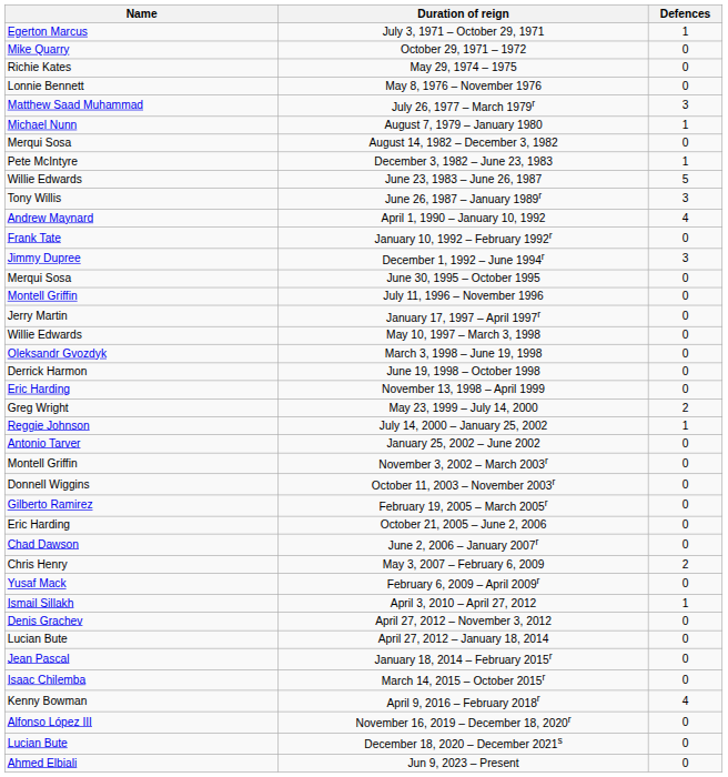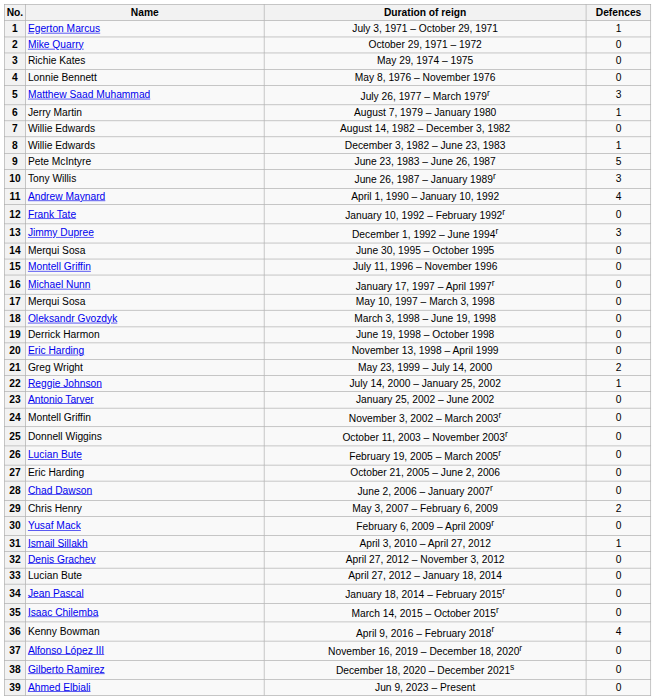 <table class="wikitable" width=80%>
 <tr>
+<th width=3%>No.</th>
 <th width=37%>Name</th>
 <th width=50%>Duration of reign</th>
 <th width=10%>Defences</th>
 </tr>
 <tr align=center>
+<th>1</th>
 <td align=left> <a href='#'>Egerton Marcus</a></td>
 <td>July 3, 1971 – October 29, 1971</td>
 <td>1</td>
 </tr>
 <tr align=center>
+<th>2</th>
 <td align=left> <a href='#'>Mike Quarry</a></td>
 <td>October 29, 1971 – 1972</td>
 <td>0</td>
 </tr>
 <tr align=center>
+<th>3</th>
 <td align=left> Richie Kates</td>
 <td>May 29, 1974 – 1975</td>
 <td>0</td>
 </tr>
 <tr align=center>
+<th>4</th>
 <td align=left> Lonnie Bennett</td>
 <td>May 8, 1976 – November 1976</td>
 <td>0</td>
 </tr>
 <tr align=center>
+<th>5</th>
 <td align=left> <a href='#'>Matthew Saad Muhammad</a></td>
 <td>July 26, 1977 – March 1979<sup>r</sup></td>
 <td>3</td>
 </tr>
 <tr align=center>
-<td align=left> <a href='#'>Michael Nunn</a></td>
+<th>6</th>
+<td align=left> Jerry Martin</td>
 <td>August 7, 1979 – January 1980</td>
 <td>1</td>
 </tr>
 <tr align=center>
-<td align=left> Merqui Sosa </td>
+<th>7</th>
+<td align=left> Willie Edwards</td>
 <td>August 14, 1982 – December 3, 1982</td>
 <td>0</td>
 </tr>
 <tr align=center>
-<td align=left> Pete McIntyre</td>
+<th>8</th>
+<td align=left> Willie Edwards </td>
 <td>December 3, 1982 – June 23, 1983</td>
 <td>1</td>
 </tr>
 <tr align=center>
-<td align=left> Willie Edwards </td>
+<th>9</th>
+<td align=left> Pete McIntyre</td>
 <td>June 23, 1983 – June 26, 1987</td>
 <td>5</td>
 </tr>
 <tr align=center>
+<th>10</th>
 <td align=left> Tony Willis</td>
 <td>June 26, 1987 – January 1989<sup>r</sup></td>
 <td>3</td>
 </tr>
 <tr align=center>
+<th>11</th>
 <td align=left> <a href='#'>Andrew Maynard</a></td>
 <td>April 1, 1990 – January 10, 1992</td>
 <td>4</td>
 </tr>
 <tr align=center>
+<th>12</th>
 <td align=left> <a href='#'>Frank Tate</a></td>
 <td>January 10, 1992 – February 1992<sup>r</sup></td>
 <td>0</td>
 </tr>
 <tr align=center>
+<th>13</th>
 <td align=left> <a href='#'>Jimmy Dupree</a></td>
 <td>December 1, 1992 – June 1994<sup>r</sup></td>
 <td>3</td>
 </tr>
 <tr align=center>
+<th>14</th>
 <td align=left> Merqui Sosa</td>
 <td>June 30, 1995 – October 1995</td>
 <td>0</td>
 </tr>
 <tr align=center>
+<th>15</th>
 <td align=left> <a href='#'>Montell Griffin</a></td>
 <td>July 11, 1996 – November 1996</td>
 <td>0</td>
 </tr>
 <tr align=center>
-<td align=left> Jerry Martin</td>
+<th>16</th>
+<td align=left> <a href='#'>Michael Nunn</a></td>
 <td>January 17, 1997 – April 1997<sup>r</sup></td>
 <td>0</td>
 </tr>
 <tr align=center>
-<td align=left> Willie Edwards</td>
+<th>17</th>
+<td align=left> Merqui Sosa </td>
 <td>May 10, 1997 – March 3, 1998</td>
 <td>0</td>
 </tr>
 <tr align=center>
+<th>18</th>
 <td align=left> <a href='#'>Oleksandr Gvozdyk</a></td>
 <td>March 3, 1998 – June 19, 1998</td>
 <td>0</td>
 </tr>
 <tr align=center>
+<th>19</th>
 <td align=left> Derrick Harmon</td>
 <td>June 19, 1998 – October 1998</td>
 <td>0</td>
 </tr>
 <tr align=center>
+<th>20</th>
 <td align=left> <a href='#'>Eric Harding</a></td>
 <td>November 13, 1998 – April 1999</td>
 <td>0</td>
 </tr>
 <tr align=center>
+<th>21</th>
 <td align=left> Greg Wright</td>
 <td>May 23, 1999 – July 14, 2000</td>
 <td>2</td>
 </tr>
 <tr align=center>
+<th>22</th>
 <td align=left> <a href='#'>Reggie Johnson</a></td>
 <td>July 14, 2000 – January 25, 2002</td>
 <td>1</td>
 </tr>
 <tr align=center>
+<th>23</th>
 <td align=left> <a href='#'>Antonio Tarver</a></td>
 <td>January 25, 2002 – June 2002</td>
 <td>0</td>
 </tr>
 <tr align=center>
+<th>24</th>
 <td align=left> Montell Griffin </td>
 <td>November 3, 2002 – March 2003<sup>r</sup></td>
 <td>0</td>
 </tr>
 <tr align=center>
+<th>25</th>
 <td align=left> Donnell Wiggins</td>
 <td>October 11, 2003 – November 2003<sup>r</sup></td>
 <td>0</td>
 </tr>
 <tr align=center>
-<td align=left> <a href='#'>Gilberto Ramirez</a></td>
+<th>26</th>
+<td align=left> <a href='#'>Lucian Bute</a></td>
 <td>February 19, 2005 – March 2005<sup>r</sup></td>
 <td>0</td>
 </tr>
 <tr align=center>
+<th>27</th>
 <td align=left> Eric Harding </td>
 <td>October 21, 2005 – June 2, 2006</td>
 <td>0</td>
 </tr>
 <tr align=center>
+<th>28</th>
 <td align=left> <a href='#'>Chad Dawson</a></td>
 <td>June 2, 2006 – January 2007<sup>r</sup></td>
 <td>0</td>
 </tr>
 <tr align=center>
+<th>29</th>
 <td align=left> Chris Henry</td>
 <td>May 3, 2007 – February 6, 2009</td>
 <td>2</td>
 </tr>
 <tr align=center>
+<th>30</th>
 <td align=left> <a href='#'>Yusaf Mack</a></td>
 <td>February 6, 2009 – April 2009<sup>r</sup></td>
 <td>0</td>
 </tr>
 <tr align=center>
+<th>31</th>
 <td align=left> <a href='#'>Ismail Sillakh</a></td>
 <td>April 3, 2010 – April 27, 2012</td>
 <td>1</td>
 </tr>
 <tr align=center>
+<th>32</th>
 <td align=left> <a href='#'>Denis Grachev</a></td>
 <td>April 27, 2012 – November 3, 2012</td>
 <td>0</td>
 </tr>
 <tr align=center>
+<th>33</th>
 <td align=left> Lucian Bute </td>
 <td>April 27, 2012 – January 18, 2014</td>
 <td>0</td>
 </tr>
 <tr align=center>
+<th>34</th>
 <td align=left> <a href='#'>Jean Pascal</a></td>
 <td>January 18, 2014 – February 2015<sup>r</sup></td>
 <td>0</td>
 </tr>
 <tr align=center>
+<th>35</th>
 <td align=left> <a href='#'>Isaac Chilemba</a></td>
 <td>March 14, 2015 – October 2015<sup>r</sup></td>
 <td>0</td>
 </tr>
 <tr align=center>
+<th>36</th>
 <td align=left> Kenny Bowman</td>
 <td>April 9, 2016 – February 2018<sup>r</sup></td>
 <td>4</td>
 </tr>
 <tr align=center>
+<th>37</th>
 <td align=left> <a href='#'>Alfonso López III</a></td>
 <td>November 16, 2019 – December 18, 2020<sup>r</sup></td>
 <td>0</td>
 </tr>
 <tr align=center>
-<td align=left> <a href='#'>Lucian Bute</a></td>
+<th>38</th>
+<td align=left> <a href='#'>Gilberto Ramirez</a></td>
 <td>December 18, 2020 – December 2021<sup>s</sup></td>
 <td>0</td>
 </tr>
 <tr align=center>
+<th>39</th>
 <td align=left> <a href='#'>Ahmed Elbiali</a></td>
 <td>Jun 9, 2023 – Present</td>
 <td>0</td>
 </tr>
 </table>
